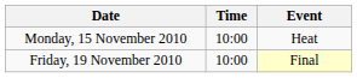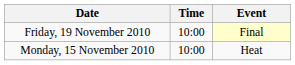 <table class = "wikitable" style="text-align:center;">
 <tr>
 <th width=220>Date</th>
 <th width=50>Time</th>
 <th width=100>Event</th>
 </tr>
 <tr>
+<td>Friday, 19 November 2010</td>
+<td>10:00</td>
+<td bgcolor=ffffcc>Final</td>
+</tr>
+<tr>
 <td>Monday, 15 November 2010</td>
 <td>10:00</td>
 <td>Heat</td>
 </tr>
-<tr>
-<td>Friday, 19 November 2010</td>
-<td>10:00</td>
-<td bgcolor=ffffcc>Final</td>
-</tr>
 </table>
